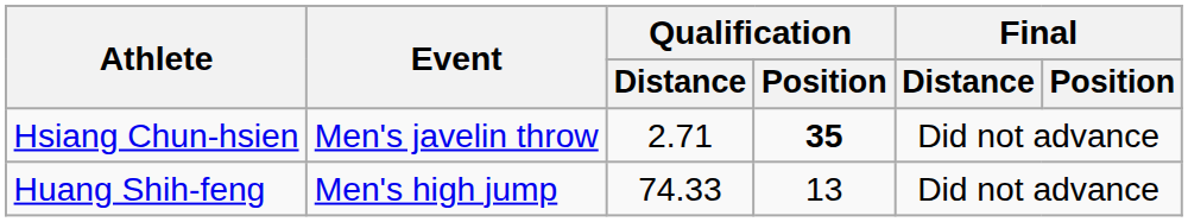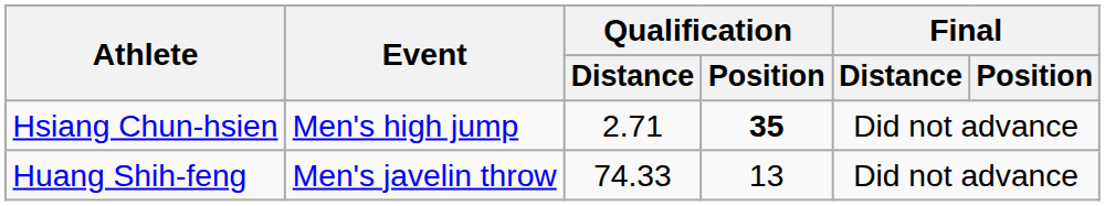 <table class=wikitable style="font-size:90%">
 <tr>
 <th rowspan="2">Athlete</th>
 <th rowspan="2">Event</th>
 <th colspan="2">Qualification</th>
 <th colspan="2">Final</th>
 </tr>
 <tr style="font-size:95%">
 <th>Distance</th>
 <th>Position</th>
 <th>Distance</th>
 <th>Position</th>
 </tr>
 <tr align=center>
 <td align=left><a href='#'>Hsiang Chun-hsien</a></td>
-<td align=left><a href='#'>Men's javelin throw</a></td>
+<td align=left><a href='#'>Men's high jump</a></td>
 <td>2.71</td>
 <td><strong>35</strong></td>
 <td colspan="2">Did not advance</td>
 </tr>
 <tr align=center>
 <td align=left><a href='#'>Huang Shih-feng</a></td>
-<td align=left><a href='#'>Men's high jump</a></td>
+<td align=left><a href='#'>Men's javelin throw</a></td>
 <td>74.33</td>
 <td>13</td>
 <td colspan=2>Did not advance</td>
 </tr>
 </table>
